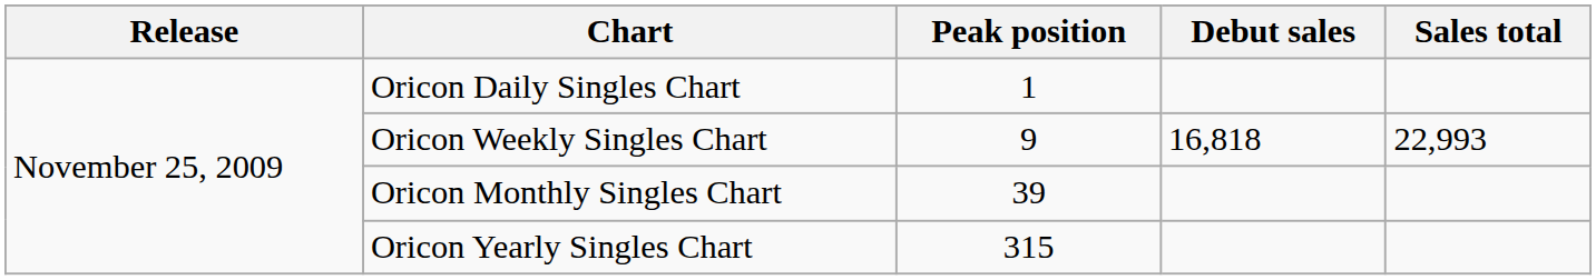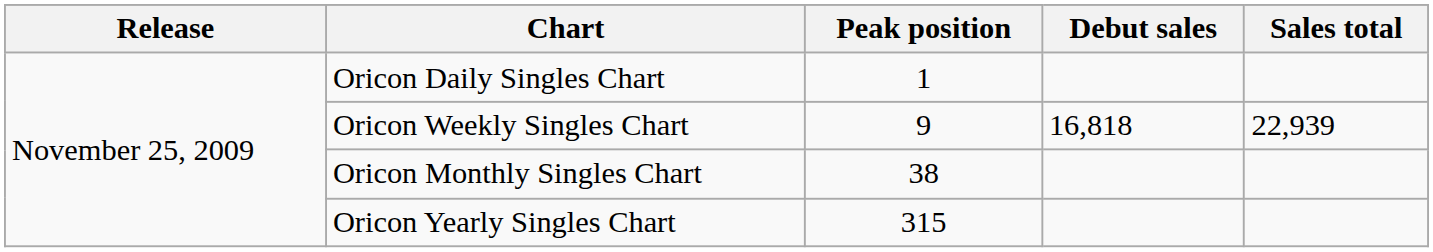 <table class="wikitable" style="width:750px;">
 <tr>
 <th>Release</th>
 <th>Chart</th>
 <th>Peak position</th>
 <th>Debut sales</th>
 <th>Sales total</th>
 </tr>
 <tr>
 <td rowspan="4">November 25, 2009</td>
 <td>Oricon Daily Singles Chart</td>
 <td style="text-align:center;">1</td>
 <td></td>
 <td></td>
 </tr>
 <tr>
 <td>Oricon Weekly Singles Chart</td>
 <td style="text-align:center;">9</td>
 <td>16,818</td>
-<td>22,993</td>
+<td>22,939</td>
 </tr>
 <tr>
 <td>Oricon Monthly Singles Chart</td>
-<td style="text-align:center;">39</td>
+<td style="text-align:center;">38</td>
 <td></td>
 <td></td>
 </tr>
 <tr>
 <td>Oricon Yearly Singles Chart</td>
 <td style="text-align:center;">315</td>
 <td></td>
 <td></td>
 </tr>
 </table>
